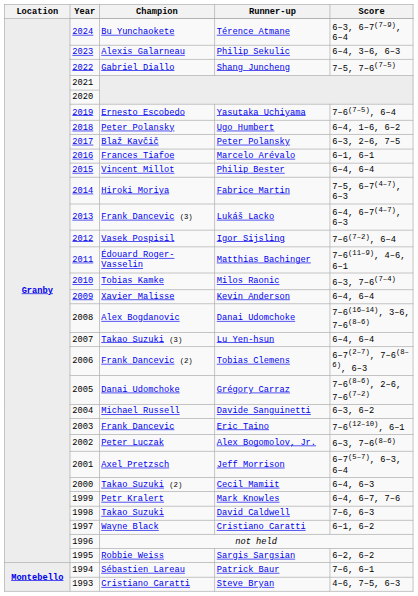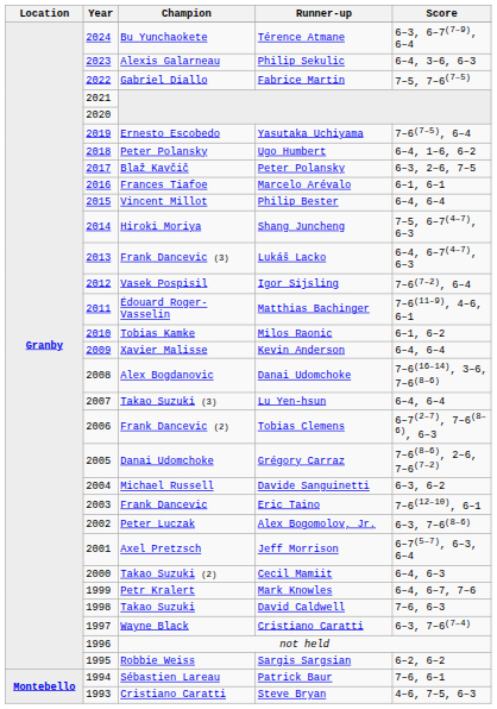 <table class="wikitable">
 <tr>
 <th style="width:100px;">Location</th>
 <th style="width:40px">Year</th>
 <th style="width:210px">Champion</th>
 <th style="width:210px">Runner-up</th>
 <th style="width:160px">Score</th>
 </tr>
 <tr>
 <th rowspan=31 style="background:#ededed;"><a href='#'>Granby</a></th>
 </tr>
 <tr>
 <td><a href='#'>2024</a></td>
 <td> <a href='#'>Bu Yunchaokete</a></td>
 <td> <a href='#'>Térence Atmane</a></td>
 <td>6–3, 6–7<sup>(7–9)</sup>, 6–4</td>
 </tr>
 <tr>
 <td><a href='#'>2023</a></td>
 <td> <a href='#'>Alexis Galarneau</a></td>
 <td> <a href='#'>Philip Sekulic</a></td>
 <td>6–4, 3–6, 6–3</td>
 </tr>
 <tr>
 <td><a href='#'>2022</a></td>
 <td> <a href='#'>Gabriel Diallo</a></td>
-<td> <a href='#'>Shang Juncheng</a></td>
+<td> <a href='#'>Fabrice Martin</a></td>
 <td>7–5, 7–6<sup>(7–5)</sup></td>
 </tr>
 <tr>
 <td>2021</td>
 <td rowspan=2 colspan=3 bgcolor="#ededed"></td>
 </tr>
 <tr>
 <td>2020</td>
 </tr>
 <tr>
 <td><a href='#'>2019</a></td>
 <td> <a href='#'>Ernesto Escobedo</a></td>
 <td> <a href='#'>Yasutaka Uchiyama</a></td>
 <td>7–6<sup>(7–5)</sup>, 6–4</td>
 </tr>
 <tr>
 <td><a href='#'>2018</a></td>
 <td> <a href='#'>Peter Polansky</a></td>
 <td> <a href='#'>Ugo Humbert</a></td>
 <td>6–4, 1–6, 6–2</td>
 </tr>
 <tr>
 <td><a href='#'>2017</a></td>
 <td> <a href='#'>Blaž Kavčič</a></td>
 <td> <a href='#'>Peter Polansky</a></td>
 <td>6–3, 2–6, 7–5</td>
 </tr>
 <tr>
 <td><a href='#'>2016</a></td>
 <td> <a href='#'>Frances Tiafoe</a></td>
 <td> <a href='#'>Marcelo Arévalo</a></td>
 <td>6–1, 6–1</td>
 </tr>
 <tr>
 <td><a href='#'>2015</a></td>
 <td> <a href='#'>Vincent Millot</a></td>
 <td> <a href='#'>Philip Bester</a></td>
 <td>6–4, 6–4</td>
 </tr>
 <tr>
 <td><a href='#'>2014</a></td>
 <td> <a href='#'>Hiroki Moriya</a></td>
-<td> <a href='#'>Fabrice Martin</a></td>
+<td> <a href='#'>Shang Juncheng</a></td>
 <td>7–5, 6–7<sup>(4–7)</sup>, 6–3</td>
 </tr>
 <tr>
 <td><a href='#'>2013</a></td>
 <td> <a href='#'>Frank Dancevic</a> <small>(3)</small></td>
 <td> <a href='#'>Lukáš Lacko</a></td>
 <td>6–4, 6–7<sup>(4–7)</sup>, 6–3</td>
 </tr>
 <tr>
 <td><a href='#'>2012</a></td>
 <td> <a href='#'>Vasek Pospisil</a></td>
 <td> <a href='#'>Igor Sijsling</a></td>
 <td>7–6<sup>(7–2)</sup>, 6–4</td>
 </tr>
 <tr>
 <td><a href='#'>2011</a></td>
 <td> <a href='#'>Édouard Roger-Vasselin</a></td>
 <td> <a href='#'>Matthias Bachinger</a></td>
 <td>7–6<sup>(11–9)</sup>, 4–6, 6–1</td>
 </tr>
 <tr>
 <td><a href='#'>2010</a></td>
 <td> <a href='#'>Tobias Kamke</a></td>
 <td> <a href='#'>Milos Raonic</a></td>
-<td>6–3, 7–6<sup>(7–4)</sup></td>
+<td>6–1, 6–2</td>
 </tr>
 <tr>
 <td><a href='#'>2009</a></td>
 <td> <a href='#'>Xavier Malisse</a></td>
 <td> <a href='#'>Kevin Anderson</a></td>
 <td>6–4, 6–4</td>
 </tr>
 <tr>
 <td>2008</td>
 <td> <a href='#'>Alex Bogdanovic</a></td>
 <td> <a href='#'>Danai Udomchoke</a></td>
 <td>7–6<sup>(16–14)</sup>, 3–6, 7–6<sup>(8–6)</sup></td>
 </tr>
 <tr>
 <td>2007</td>
 <td> <a href='#'>Takao Suzuki</a> <small>(3)</small></td>
 <td> <a href='#'>Lu Yen-hsun</a></td>
 <td>6–4, 6–4</td>
 </tr>
 <tr>
 <td>2006</td>
 <td> <a href='#'>Frank Dancevic</a> <small>(2)</small></td>
 <td> <a href='#'>Tobias Clemens</a></td>
 <td>6–7<sup>(2–7)</sup>, 7–6<sup>(8–6)</sup>, 6–3</td>
 </tr>
 <tr>
 <td>2005</td>
 <td> <a href='#'>Danai Udomchoke</a></td>
 <td> <a href='#'>Grégory Carraz</a></td>
 <td>7–6<sup>(8–6)</sup>, 2–6, 7–6<sup>(7–2)</sup></td>
 </tr>
 <tr>
 <td>2004</td>
 <td> <a href='#'>Michael Russell</a></td>
 <td> <a href='#'>Davide Sanguinetti</a></td>
 <td>6–3, 6–2</td>
 </tr>
 <tr>
 <td>2003</td>
 <td> <a href='#'>Frank Dancevic</a></td>
 <td> <a href='#'>Eric Taino</a></td>
 <td>7–6<sup>(12–10)</sup>, 6–1</td>
 </tr>
 <tr>
 <td>2002</td>
 <td> <a href='#'>Peter Luczak</a></td>
 <td> <a href='#'>Alex Bogomolov, Jr.</a></td>
 <td>6–3, 7–6<sup>(8–6)</sup></td>
 </tr>
 <tr>
 <td>2001</td>
 <td> <a href='#'>Axel Pretzsch</a></td>
 <td> <a href='#'>Jeff Morrison</a></td>
 <td>6–7<sup>(5–7)</sup>, 6–3, 6–4</td>
 </tr>
 <tr>
 <td>2000</td>
 <td> <a href='#'>Takao Suzuki</a> <small>(2)</small></td>
 <td> <a href='#'>Cecil Mamiit</a></td>
 <td>6–4, 6–3</td>
 </tr>
 <tr>
 <td>1999</td>
 <td> <a href='#'>Petr Kralert</a></td>
 <td> <a href='#'>Mark Knowles</a></td>
 <td>6–4, 6–7, 7–6</td>
 </tr>
 <tr>
 <td>1998</td>
 <td> <a href='#'>Takao Suzuki</a></td>
 <td> <a href='#'>David Caldwell</a></td>
 <td>7–6, 6–3</td>
 </tr>
 <tr>
 <td>1997</td>
 <td> <a href='#'>Wayne Black</a></td>
 <td> <a href='#'>Cristiano Caratti</a></td>
-<td>6–1, 6–2</td>
+<td>6–3, 7–6<sup>(7–4)</sup></td>
 </tr>
 <tr>
 <td>1996</td>
 <td colspan=3 style="text-align:center;"><em>not held</em></td>
 </tr>
 <tr>
 <td>1995</td>
 <td> <a href='#'>Robbie Weiss</a></td>
 <td> <a href='#'>Sargis Sargsian</a></td>
 <td>6–2, 6–2</td>
 </tr>
 <tr>
 <th rowspan=2 style="background:#ededed;"><a href='#'>Montebello</a></th>
 <td>1994</td>
 <td> <a href='#'>Sébastien Lareau</a></td>
 <td> <a href='#'>Patrick Baur</a></td>
 <td>7–6, 6–1</td>
 </tr>
 <tr>
 <td>1993</td>
 <td> <a href='#'>Cristiano Caratti</a></td>
 <td> <a href='#'>Steve Bryan</a></td>
 <td>4–6, 7–5, 6–3</td>
 </tr>
 </table>
